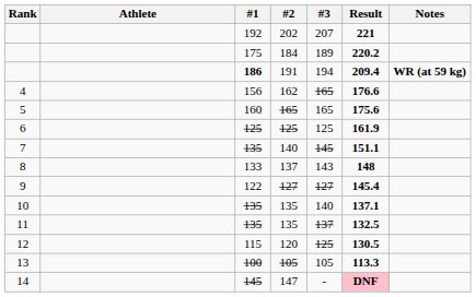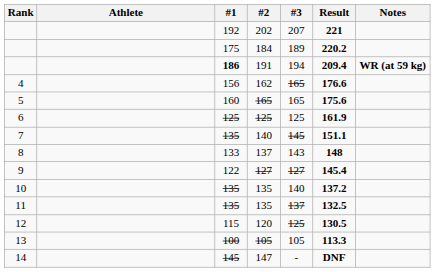 <table class = "wikitable" style="text-align:center;">
 <tr>
 <th width=40>Rank</th>
 <th width=250>Athlete</th>
 <th width=40>#1</th>
 <th width=40>#2</th>
 <th width=40>#3</th>
 <th width=55>Result</th>
 <th width=100>Notes</th>
 </tr>
 <tr>
 <td></td>
 <td align=left></td>
 <td>192</td>
 <td>202</td>
 <td>207</td>
 <td><strong>221</strong></td>
 <td></td>
 </tr>
 <tr>
 <td></td>
 <td align=left></td>
 <td>175</td>
 <td>184</td>
 <td>189</td>
 <td><strong>220.2</strong></td>
 <td></td>
 </tr>
 <tr>
 <td></td>
 <td align=left></td>
 <td><strong>186</strong></td>
 <td>191</td>
 <td>194</td>
 <td><strong>209.4</strong></td>
 <td><strong>WR (at 59 kg)</strong></td>
 </tr>
 <tr>
 <td>4</td>
 <td align=left></td>
 <td>156</td>
 <td>162</td>
 <td><s>165</s></td>
 <td><strong>176.6</strong></td>
 <td></td>
 </tr>
 <tr>
 <td>5</td>
 <td align=left></td>
 <td>160</td>
 <td><s>165</s></td>
 <td>165</td>
 <td><strong>175.6</strong></td>
 <td></td>
 </tr>
 <tr>
 <td>6</td>
 <td align=left></td>
 <td><s>125</s></td>
 <td><s>125</s></td>
 <td>125</td>
 <td><strong>161.9</strong></td>
 <td></td>
 </tr>
 <tr>
 <td>7</td>
 <td align=left></td>
 <td><s>135</s></td>
 <td>140</td>
 <td><s>145</s></td>
 <td><strong>151.1</strong></td>
 <td></td>
 </tr>
 <tr>
 <td>8</td>
 <td align=left></td>
 <td>133</td>
 <td>137</td>
 <td>143</td>
 <td><strong>148</strong></td>
 <td></td>
 </tr>
 <tr>
 <td>9</td>
 <td align=left></td>
 <td>122</td>
 <td><s>127</s></td>
 <td><s>127</s></td>
 <td><strong>145.4</strong></td>
 <td></td>
 </tr>
 <tr>
 <td>10</td>
 <td align=left></td>
 <td><s>135</s></td>
 <td>135</td>
 <td>140</td>
-<td><strong>137.1</strong></td>
+<td><strong>137.2</strong></td>
 <td></td>
 </tr>
 <tr>
 <td>11</td>
 <td align=left></td>
 <td><s>135</s></td>
 <td>135</td>
 <td><s>137</s></td>
 <td><strong>132.5</strong></td>
 <td></td>
 </tr>
 <tr>
 <td>12</td>
 <td align=left></td>
 <td>115</td>
 <td>120</td>
 <td><s>125</s></td>
 <td><strong>130.5</strong></td>
 <td></td>
 </tr>
 <tr>
 <td>13</td>
 <td align=left></td>
 <td><s>100</s></td>
 <td><s>105</s></td>
 <td>105</td>
 <td><strong>113.3</strong></td>
 <td></td>
 </tr>
 <tr>
 <td>14</td>
 <td align=left></td>
 <td><s>145</s></td>
 <td>147</td>
 <td>-</td>
-<td style="background: pink;"><strong>DNF</strong></td>
+<td><strong>DNF</strong></td>
 <td></td>
 </tr>
 </table>
